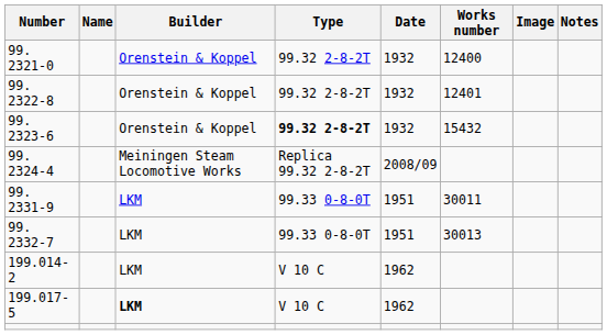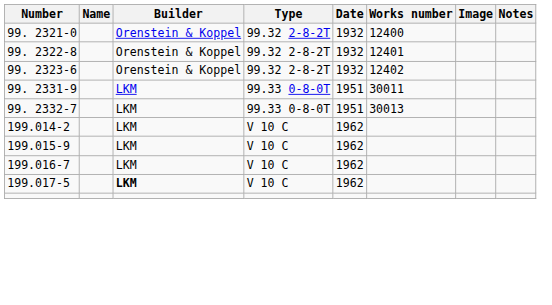 <table class="wikitable">
 <tr>
 <th>Number</th>
 <th>Name</th>
 <th>Builder</th>
 <th>Type</th>
 <th>Date</th>
 <th>Works number</th>
 <th>Image</th>
 <th>Notes</th>
 </tr>
 <tr>
 <td>99. 2321-0</td>
 <td></td>
 <td><a href='#'>Orenstein & Koppel</a></td>
 <td>99.32 <a href='#'>2-8-2T</a></td>
 <td>1932</td>
 <td>12400</td>
 <td></td>
 <td></td>
 </tr>
 <tr>
 <td>99. 2322-8</td>
 <td></td>
 <td>Orenstein & Koppel</td>
 <td>99.32 2-8-2T</td>
 <td>1932</td>
 <td>12401</td>
 <td></td>
 <td></td>
 </tr>
 <tr>
 <td>99. 2323-6</td>
 <td></td>
 <td>Orenstein & Koppel</td>
-<td><strong>99.32 2-8-2T</strong></td>
+<td>99.32 2-8-2T</td>
 <td>1932</td>
-<td>15432</td>
-<td></td>
-<td></td>
-</tr>
-<tr>
-<td>99. 2324-4</td>
-<td></td>
-<td>Meiningen Steam Locomotive Works</td>
-<td>Replica 99.32 2-8-2T</td>
-<td>2008/09</td>
-<td></td>
+<td>12402</td>
 <td></td>
 <td></td>
 </tr>
 <tr>
 <td>99. 2331-9</td>
 <td></td>
 <td><a href='#'>LKM</a></td>
 <td>99.33 <a href='#'>0-8-0T</a></td>
 <td>1951</td>
 <td>30011</td>
 <td></td>
 <td></td>
 </tr>
 <tr>
 <td>99. 2332-7</td>
 <td></td>
 <td>LKM</td>
 <td>99.33 0-8-0T</td>
 <td>1951</td>
 <td>30013</td>
 <td></td>
 <td></td>
 </tr>
 <tr>
 <td>199.014-2</td>
 <td></td>
 <td>LKM</td>
 <td>V 10 C</td>
 <td>1962</td>
 <td></td>
 <td></td>
 <td></td>
 </tr>
 <tr>
+<td>199.015-9</td>
+<td></td>
+<td>LKM</td>
+<td>V 10 C</td>
+<td>1962</td>
+<td></td>
+<td></td>
+<td></td>
+</tr>
+<tr>
+<td>199.016-7</td>
+<td></td>
+<td>LKM</td>
+<td>V 10 C</td>
+<td>1962</td>
+<td></td>
+<td></td>
+<td></td>
+</tr>
+<tr>
 <td>199.017-5</td>
 <td></td>
 <td><strong>LKM</strong></td>
 <td>V 10 C</td>
 <td>1962</td>
 <td></td>
 <td></td>
 <td></td>
 </tr>
 <tr>
 <td></td>
 <td></td>
 <td></td>
 <td></td>
 <td></td>
 <td></td>
 <td></td>
 <td></td>
 </tr>
 </table>
